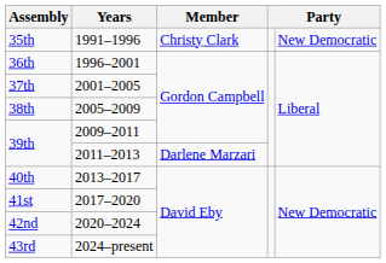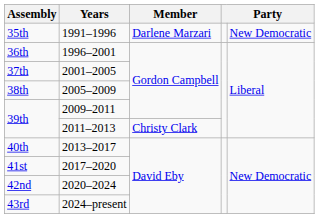 <table class="wikitable">
 <tr>
 <th>Assembly</th>
 <th>Years</th>
 <th>Member</th>
 <th colspan="2">Party</th>
 </tr>
 <tr>
 <td><a href='#'>35th</a></td>
 <td>1991–1996</td>
-<td><a href='#'>Christy Clark</a></td>
+<td><a href='#'>Darlene Marzari</a></td>
 <td></td>
 <td><a href='#'>New Democratic</a></td>
 </tr>
 <tr>
 <td><a href='#'>36th</a></td>
 <td>1996–2001</td>
 <td rowspan="4"><a href='#'>Gordon Campbell</a></td>
 <td rowspan="5" ></td>
 <td rowspan="5"><a href='#'>Liberal</a></td>
 </tr>
 <tr>
 <td><a href='#'>37th</a></td>
 <td>2001–2005</td>
 </tr>
 <tr>
 <td><a href='#'>38th</a></td>
 <td>2005–2009</td>
 </tr>
 <tr>
 <td rowspan="2"><a href='#'>39th</a></td>
 <td>2009–2011</td>
 </tr>
 <tr>
 <td>2011–2013</td>
-<td><a href='#'>Darlene Marzari</a></td>
+<td><a href='#'>Christy Clark</a></td>
 </tr>
 <tr>
 <td><a href='#'>40th</a></td>
 <td>2013–2017</td>
 <td rowspan="4"><a href='#'>David Eby</a></td>
 <td rowspan="4" ></td>
 <td rowspan="4"><a href='#'>New Democratic</a></td>
 </tr>
 <tr>
 <td><a href='#'>41st</a></td>
 <td>2017–2020</td>
 </tr>
 <tr>
 <td><a href='#'>42nd</a></td>
 <td>2020–2024</td>
 </tr>
 <tr>
 <td><a href='#'>43rd</a></td>
 <td>2024–present</td>
 </tr>
 </table>
